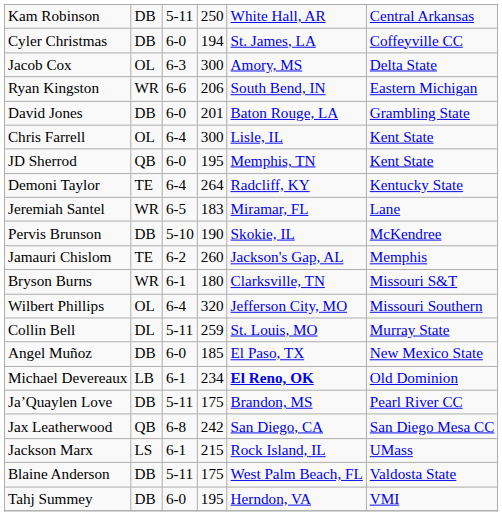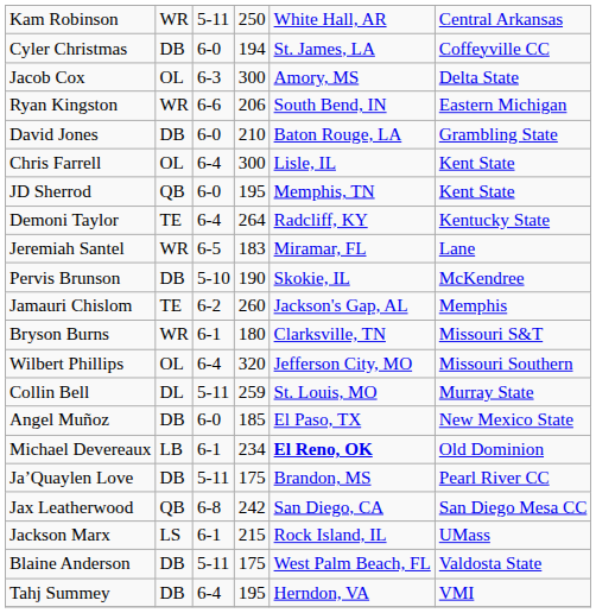 <table class="wikitable sortable">
 <tr>
 </tr>
 <tr>
 <td>Kam Robinson</td>
-<td>DB</td>
+<td>WR</td>
 <td>5-11</td>
 <td>250</td>
 <td><a href='#'>White Hall, AR</a></td>
 <td><a href='#'>Central Arkansas</a></td>
 </tr>
 <tr>
 <td>Cyler Christmas</td>
 <td>DB</td>
 <td>6-0</td>
 <td>194</td>
 <td><a href='#'>St. James, LA</a></td>
 <td><a href='#'>Coffeyville CC</a></td>
 </tr>
 <tr>
 <td>Jacob Cox</td>
 <td>OL</td>
 <td>6-3</td>
 <td>300</td>
 <td><a href='#'>Amory, MS</a></td>
 <td><a href='#'>Delta State</a></td>
 </tr>
 <tr>
 <td>Ryan Kingston</td>
 <td>WR</td>
 <td>6-6</td>
 <td>206</td>
 <td><a href='#'>South Bend, IN</a></td>
 <td><a href='#'>Eastern Michigan</a></td>
 </tr>
 <tr>
 <td>David Jones</td>
 <td>DB</td>
 <td>6-0</td>
-<td>201</td>
+<td>210</td>
 <td><a href='#'>Baton Rouge, LA</a></td>
 <td><a href='#'>Grambling State</a></td>
 </tr>
 <tr>
 <td>Chris Farrell</td>
 <td>OL</td>
 <td>6-4</td>
 <td>300</td>
 <td><a href='#'>Lisle, IL</a></td>
 <td><a href='#'>Kent State</a></td>
 </tr>
 <tr>
 <td>JD Sherrod</td>
 <td>QB</td>
 <td>6-0</td>
 <td>195</td>
 <td><a href='#'>Memphis, TN</a></td>
 <td><a href='#'>Kent State</a></td>
 </tr>
 <tr>
 <td>Demoni Taylor</td>
 <td>TE</td>
 <td>6-4</td>
 <td>264</td>
 <td><a href='#'>Radcliff, KY</a></td>
 <td><a href='#'>Kentucky State</a></td>
 </tr>
 <tr>
 <td>Jeremiah Santel</td>
 <td>WR</td>
 <td>6-5</td>
 <td>183</td>
 <td><a href='#'>Miramar, FL</a></td>
 <td><a href='#'>Lane</a></td>
 </tr>
 <tr>
 <td>Pervis Brunson</td>
 <td>DB</td>
 <td>5-10</td>
 <td>190</td>
 <td><a href='#'>Skokie, IL</a></td>
 <td><a href='#'>McKendree</a></td>
 </tr>
 <tr>
 <td>Jamauri Chislom</td>
 <td>TE</td>
 <td>6-2</td>
 <td>260</td>
 <td><a href='#'>Jackson's Gap, AL</a></td>
 <td><a href='#'>Memphis</a></td>
 </tr>
 <tr>
 <td>Bryson Burns</td>
 <td>WR</td>
 <td>6-1</td>
 <td>180</td>
 <td><a href='#'>Clarksville, TN</a></td>
 <td><a href='#'>Missouri S&T</a></td>
 </tr>
 <tr>
 <td>Wilbert Phillips</td>
 <td>OL</td>
 <td>6-4</td>
 <td>320</td>
 <td><a href='#'>Jefferson City, MO</a></td>
 <td><a href='#'>Missouri Southern</a></td>
 </tr>
 <tr>
 <td>Collin Bell</td>
 <td>DL</td>
 <td>5-11</td>
 <td>259</td>
 <td><a href='#'>St. Louis, MO</a></td>
 <td><a href='#'>Murray State</a></td>
 </tr>
 <tr>
 <td>Angel Muñoz</td>
 <td>DB</td>
 <td>6-0</td>
 <td>185</td>
 <td><a href='#'>El Paso, TX</a></td>
 <td><a href='#'>New Mexico State</a></td>
 </tr>
 <tr>
 <td>Michael Devereaux</td>
 <td>LB</td>
 <td>6-1</td>
 <td>234</td>
 <td><strong><a href='#'>El Reno, OK</a></strong></td>
 <td><a href='#'>Old Dominion</a></td>
 </tr>
 <tr>
 <td>Ja’Quaylen Love</td>
 <td>DB</td>
 <td>5-11</td>
 <td>175</td>
 <td><a href='#'>Brandon, MS</a></td>
 <td><a href='#'>Pearl River CC</a></td>
 </tr>
 <tr>
 <td>Jax Leatherwood</td>
 <td>QB</td>
 <td>6-8</td>
 <td>242</td>
 <td><a href='#'>San Diego, CA</a></td>
 <td><a href='#'>San Diego Mesa CC</a></td>
 </tr>
 <tr>
 <td>Jackson Marx</td>
 <td>LS</td>
 <td>6-1</td>
 <td>215</td>
 <td><a href='#'>Rock Island, IL</a></td>
 <td><a href='#'>UMass</a></td>
 </tr>
 <tr>
 <td>Blaine Anderson</td>
 <td>DB</td>
 <td>5-11</td>
 <td>175</td>
 <td><a href='#'>West Palm Beach, FL</a></td>
 <td><a href='#'>Valdosta State</a></td>
 </tr>
 <tr>
 <td>Tahj Summey</td>
 <td>DB</td>
-<td>6-0</td>
+<td>6-4</td>
 <td>195</td>
 <td><a href='#'>Herndon, VA</a></td>
 <td><a href='#'>VMI</a></td>
 </tr>
 <tr>
 </tr>
 </table>
